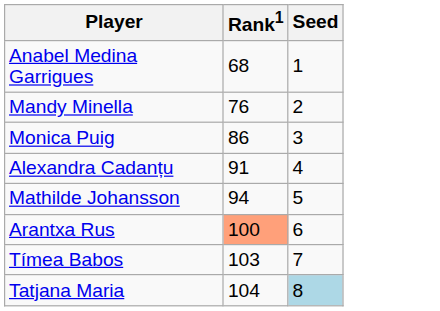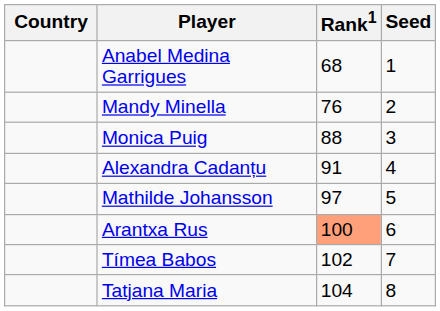 <table class="sortable wikitable">
 <tr>
+<th width="70">Country</th>
 <th width="175">Player</th>
 <th>Rank<sup>1</sup></th>
 <th>Seed</th>
 </tr>
 <tr>
+<td></td>
 <td><a href='#'>Anabel Medina Garrigues</a></td>
 <td>68</td>
 <td>1</td>
 </tr>
 <tr>
+<td></td>
 <td><a href='#'>Mandy Minella</a></td>
 <td>76</td>
 <td>2</td>
 </tr>
 <tr>
+<td></td>
 <td><a href='#'>Monica Puig</a></td>
-<td>86</td>
+<td>88</td>
 <td>3</td>
 </tr>
 <tr>
+<td></td>
 <td><a href='#'>Alexandra Cadanțu</a></td>
 <td>91</td>
 <td>4</td>
 </tr>
 <tr>
+<td></td>
 <td><a href='#'>Mathilde Johansson</a></td>
-<td>94</td>
+<td>97</td>
 <td>5</td>
 </tr>
 <tr>
+<td></td>
 <td><a href='#'>Arantxa Rus</a></td>
 <td style="background: lightsalmon;">100</td>
 <td>6</td>
 </tr>
 <tr>
+<td></td>
 <td><a href='#'>Tímea Babos</a></td>
-<td>103</td>
+<td>102</td>
 <td>7</td>
 </tr>
 <tr>
+<td></td>
 <td><a href='#'>Tatjana Maria</a></td>
 <td>104</td>
-<td style="background: lightblue;">8</td>
+<td>8</td>
 </tr>
 </table>
